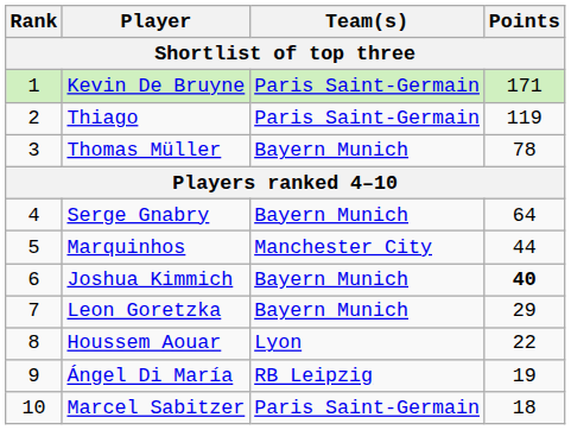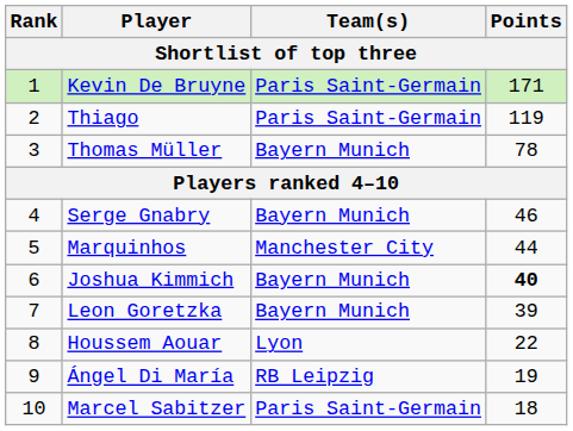 <table class="wikitable" style="text-align:center">
 <tr>
 <th>Rank</th>
 <th>Player</th>
 <th>Team(s)</th>
 <th>Points</th>
 </tr>
 <tr>
 <th colspan=4>Shortlist of top three</th>
 </tr>
 <tr bgcolor="#D0F0C0">
 <td>1</td>
 <td align=left> <a href='#'>Kevin De Bruyne</a></td>
 <td align=left> <a href='#'>Paris Saint-Germain</a></td>
 <td>171</td>
 </tr>
 <tr>
 <td>2</td>
 <td align=left> <a href='#'>Thiago</a></td>
 <td align=left> <a href='#'>Paris Saint-Germain</a></td>
 <td>119</td>
 </tr>
 <tr>
 <td>3</td>
 <td align=left> <a href='#'>Thomas Müller</a></td>
 <td align=left> <a href='#'>Bayern Munich</a></td>
 <td>78</td>
 </tr>
 <tr>
 <th colspan=4>Players ranked 4–10</th>
 </tr>
 <tr>
 <td>4</td>
 <td align=left> <a href='#'>Serge Gnabry</a></td>
 <td align=left> <a href='#'>Bayern Munich</a></td>
-<td>64</td>
+<td>46</td>
 </tr>
 <tr>
 <td>5</td>
 <td align=left> <a href='#'>Marquinhos</a></td>
 <td align=left> <a href='#'>Manchester City</a></td>
 <td>44</td>
 </tr>
 <tr>
 <td>6</td>
 <td align=left> <a href='#'>Joshua Kimmich</a></td>
 <td align=left> <a href='#'>Bayern Munich</a></td>
 <td><strong>40</strong></td>
 </tr>
 <tr>
 <td>7</td>
 <td align=left> <a href='#'>Leon Goretzka</a></td>
 <td align=left> <a href='#'>Bayern Munich</a></td>
-<td>29</td>
+<td>39</td>
 </tr>
 <tr>
 <td>8</td>
 <td align=left> <a href='#'>Houssem Aouar</a></td>
 <td align=left> <a href='#'>Lyon</a></td>
 <td>22</td>
 </tr>
 <tr>
 <td>9</td>
 <td align=left> <a href='#'>Ángel Di María</a></td>
 <td align=left> <a href='#'>RB Leipzig</a></td>
 <td>19</td>
 </tr>
 <tr>
 <td>10</td>
 <td align=left> <a href='#'>Marcel Sabitzer</a></td>
 <td align=left> <a href='#'>Paris Saint-Germain</a></td>
 <td>18</td>
 </tr>
 </table>
